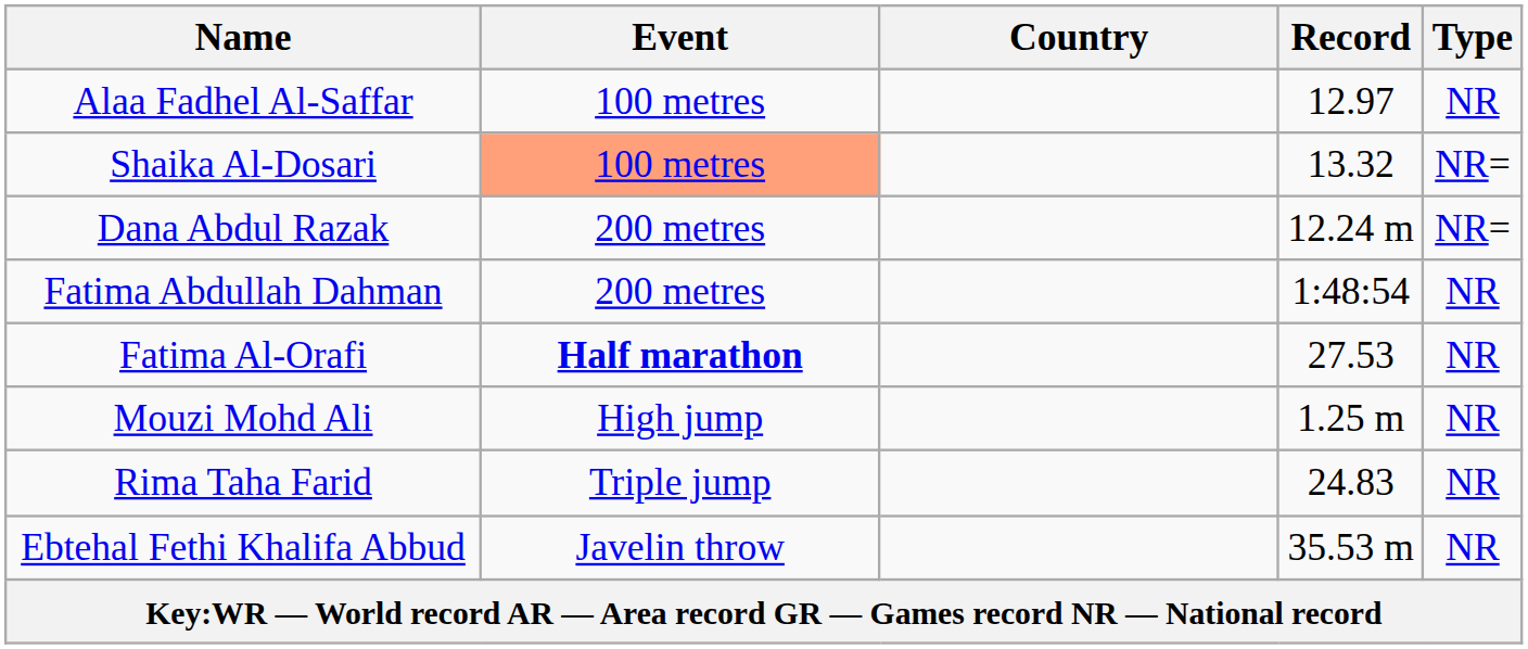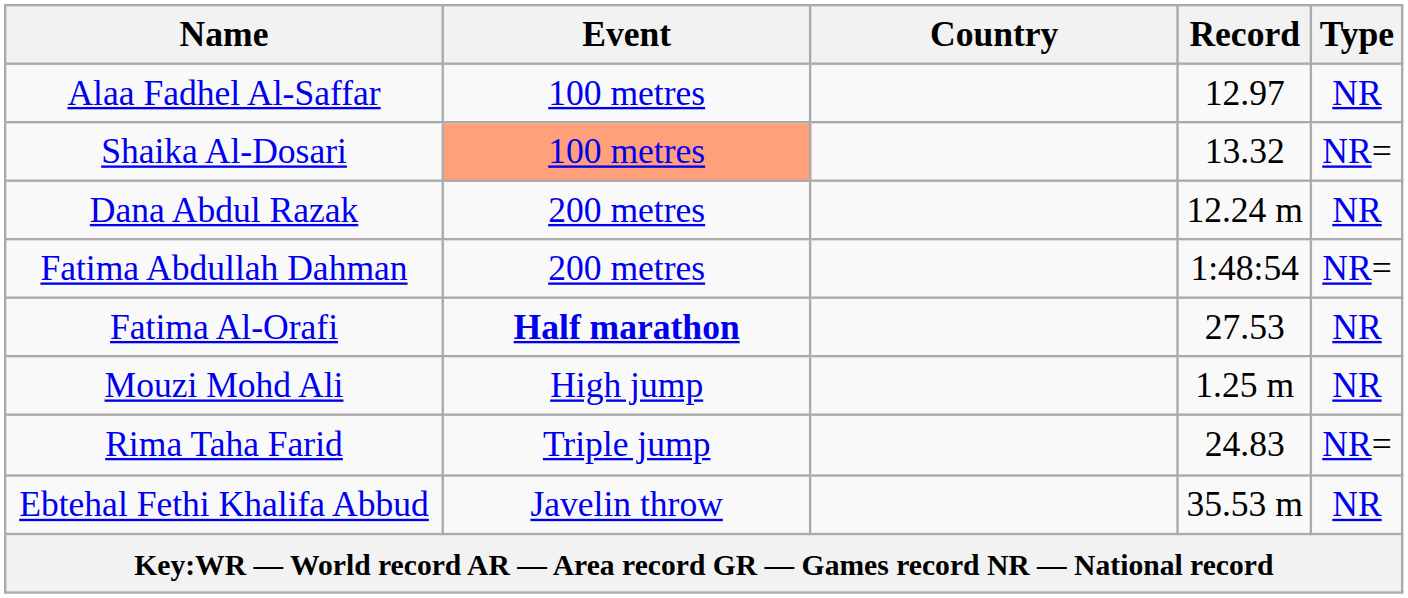 <table class="wikitable" style="text-align: center; font-size:95%">
 <tr>
 <th width="180">Name</th>
 <th width="150">Event</th>
 <th width="150">Country</th>
 <th width="50">Record</th>
 <th width="25">Type</th>
 </tr>
 <tr>
 <td><a href='#'>Alaa Fadhel Al-Saffar</a></td>
 <td><a href='#'>100 metres</a></td>
 <td></td>
 <td>12.97</td>
 <td><a href='#'>NR</a></td>
 </tr>
 <tr>
 <td><a href='#'>Shaika Al-Dosari</a></td>
 <td style="background: lightsalmon;"><a href='#'>100 metres</a></td>
 <td></td>
 <td>13.32</td>
 <td><a href='#'>NR</a>=</td>
 </tr>
 <tr>
 <td><a href='#'>Dana Abdul Razak</a></td>
 <td><a href='#'>200 metres</a></td>
 <td></td>
 <td>12.24 m</td>
-<td><a href='#'>NR</a>=</td>
+<td><a href='#'>NR</a></td>
 </tr>
 <tr>
 <td><a href='#'>Fatima Abdullah Dahman</a></td>
 <td><a href='#'>200 metres</a></td>
 <td></td>
 <td>1:48:54</td>
-<td><a href='#'>NR</a></td>
+<td><a href='#'>NR</a>=</td>
 </tr>
 <tr>
 <td><a href='#'>Fatima Al-Orafi</a></td>
 <td><strong><a href='#'>Half marathon</a></strong></td>
 <td></td>
 <td>27.53</td>
 <td><a href='#'>NR</a></td>
 </tr>
 <tr>
 <td><a href='#'>Mouzi Mohd Ali</a></td>
 <td><a href='#'>High jump</a></td>
 <td></td>
 <td>1.25 m</td>
 <td><a href='#'>NR</a></td>
 </tr>
 <tr>
 <td><a href='#'>Rima Taha Farid</a></td>
 <td><a href='#'>Triple jump</a></td>
 <td></td>
 <td>24.83</td>
-<td><a href='#'>NR</a></td>
+<td><a href='#'>NR</a>=</td>
 </tr>
 <tr>
 <td><a href='#'>Ebtehal Fethi Khalifa Abbud</a></td>
 <td><a href='#'>Javelin throw</a></td>
 <td></td>
 <td>35.53 m</td>
 <td><a href='#'>NR</a></td>
 </tr>
 <tr>
 <th colspan=5><small>Key:WR — World record  AR — Area record  GR — Games record  NR — National record</small></th>
 </tr>
 </table>
